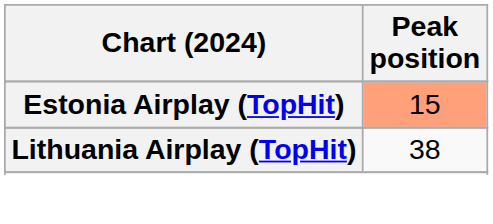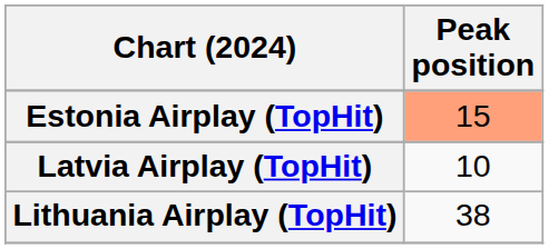 <table class="wikitable sortable plainrowheaders" style="text-align:center">
 <tr>
 <th scope="col">Chart (2024)</th>
 <th scope="col">Peak<br>position</th>
 </tr>
 <tr>
 </tr>
 <tr>
 </tr>
 <tr>
 </tr>
 <tr>
 <th scope="row">Estonia Airplay (<a href='#'>TopHit</a>)</th>
 <td style="background: lightsalmon;">15</td>
 </tr>
 <tr>
 </tr>
 <tr>
+<th scope="row">Latvia Airplay (<a href='#'>TopHit</a>)</th>
+<td>10</td>
+</tr>
+<tr>
 <th scope="row">Lithuania Airplay (<a href='#'>TopHit</a>)</th>
 <td>38</td>
 </tr>
 <tr>
 </tr>
 <tr>
 </tr>
 <tr>
 </tr>
 <tr>
 </tr>
 </table>
